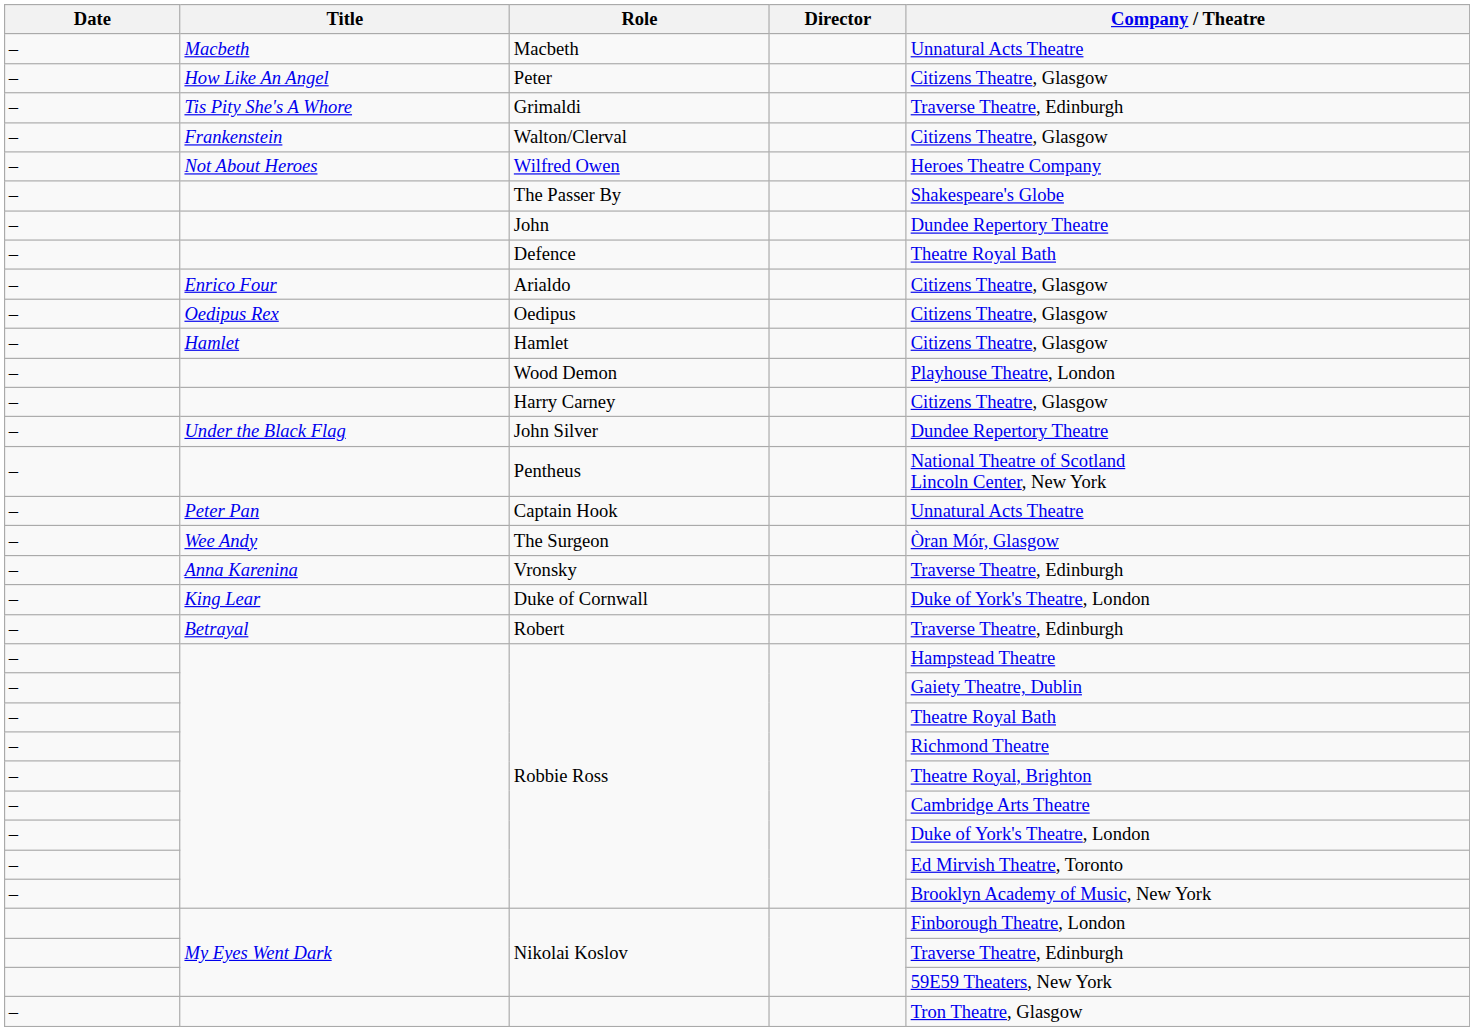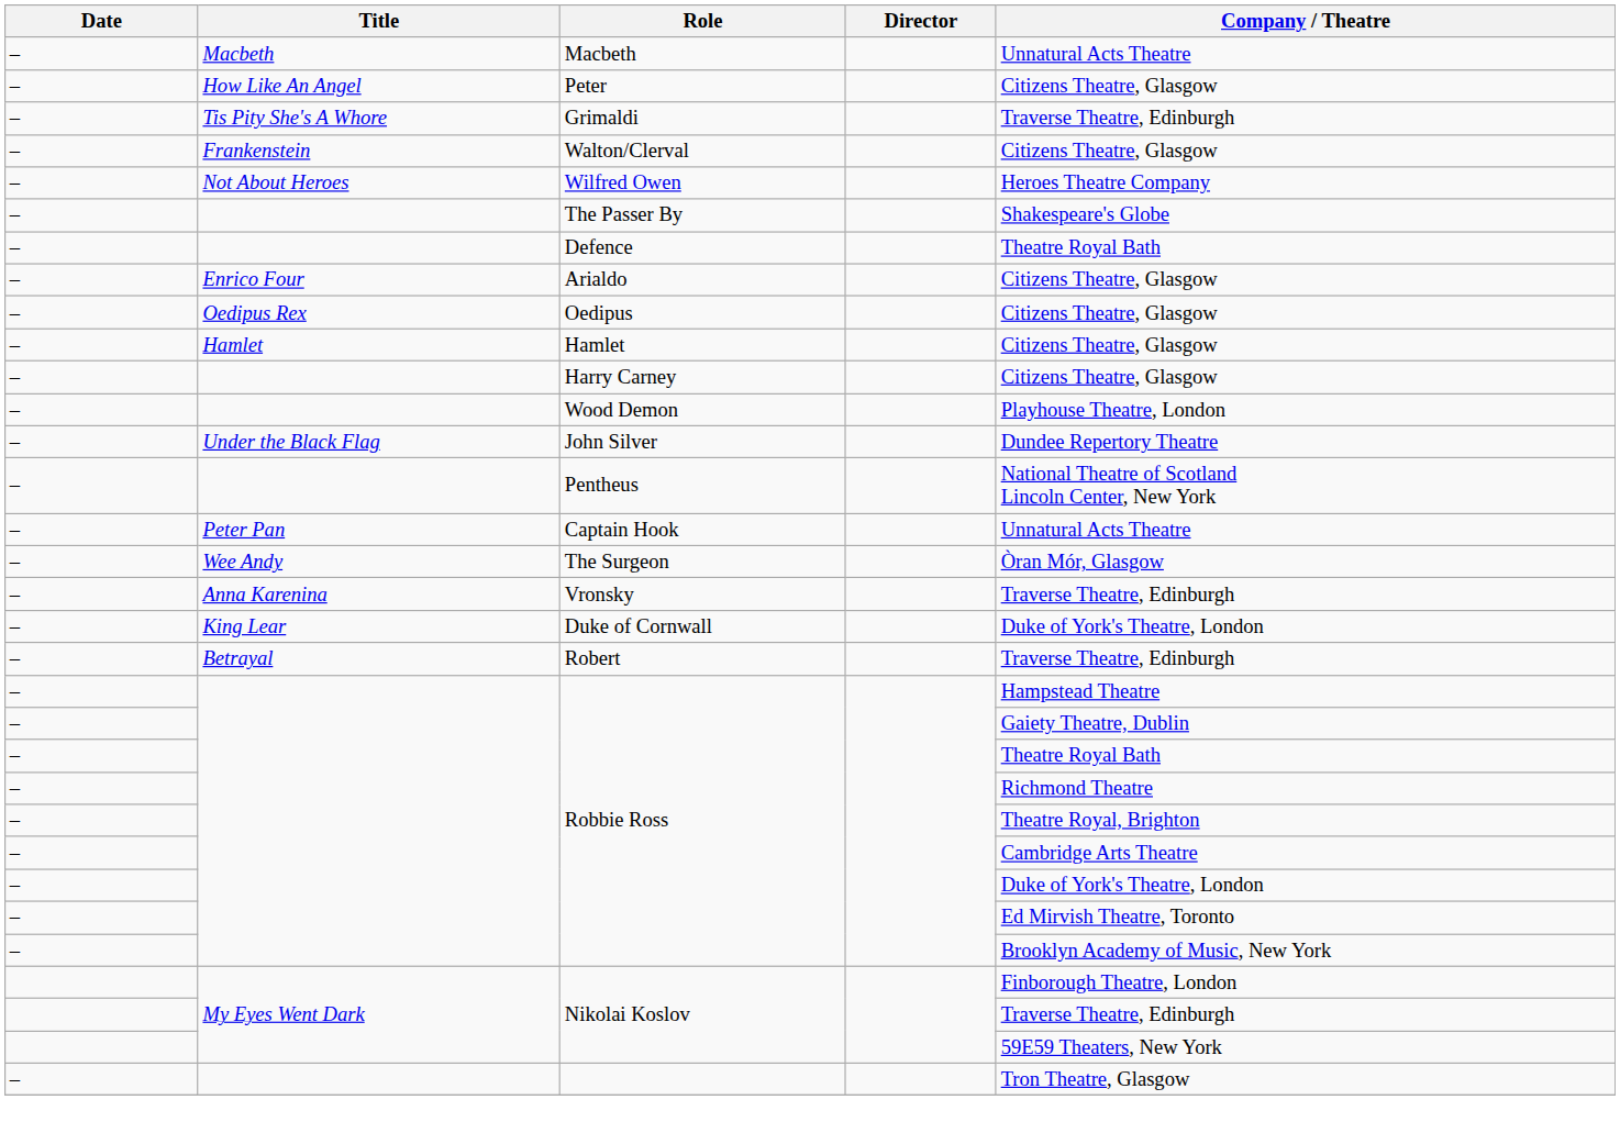 <table class="wikitable sortable" style="width:100%">
 <tr>
 <th style="width: 9em">Date</th>
 <th>Title</th>
 <th>Role</th>
 <th>Director</th>
 <th><a href='#'>Company</a> / Theatre<br></th>
 </tr>
 <tr id="Macbeth">
 <td> – </td>
 <td><em><a href='#'>Macbeth</a></em> </td>
 <td>Macbeth</td>
 <td></td>
 <td><a href='#'>Unnatural Acts Theatre</a></td>
 </tr>
 <tr id="How Like An Angel">
 <td> – </td>
 <td><em><a href='#'>How Like An Angel</a></em> </td>
 <td>Peter</td>
 <td></td>
 <td><a href='#'>Citizens Theatre</a>, Glasgow</td>
 </tr>
 <tr id="Tis Pity She's A Whore">
 <td> – </td>
 <td><em><a href='#'>Tis Pity She's A Whore</a></em> </td>
 <td>Grimaldi</td>
 <td></td>
 <td><a href='#'>Traverse Theatre</a>, Edinburgh</td>
 </tr>
 <tr id="Frankenstein">
 <td> – </td>
 <td><em><a href='#'>Frankenstein</a></em> </td>
 <td>Walton/Clerval</td>
 <td></td>
 <td><a href='#'>Citizens Theatre</a>, Glasgow</td>
 </tr>
 <tr id="Not About Heroes">
 <td> – </td>
 <td><em><a href='#'>Not About Heroes</a></em> </td>
 <td><a href='#'>Wilfred Owen</a></td>
 <td></td>
 <td><a href='#'>Heroes Theatre Company</a></td>
 </tr>
 <tr id="The Cherry Orchard">
 <td> – </td>
 <td><em></em> </td>
 <td>The Passer By</td>
 <td></td>
 <td><a href='#'>Shakespeare's Globe</a></td>
 </tr>
-<tr id="The Philanthropist">
-<td> – </td>
-<td><em></em> </td>
-<td>John</td>
-<td></td>
-<td><a href='#'>Dundee Repertory Theatre</a></td>
-</tr>
 <tr id="A Tale of Two Cities">
 <td> – </td>
 <td><em></em> </td>
 <td>Defence</td>
 <td></td>
 <td><a href='#'>Theatre Royal Bath</a></td>
 </tr>
 <tr id="Enrico Four">
 <td> – </td>
 <td><em><a href='#'>Enrico Four</a></em> </td>
 <td>Arialdo</td>
 <td></td>
 <td><a href='#'>Citizens Theatre</a>, Glasgow</td>
 </tr>
 <tr id="Oedipus Rex">
 <td> – </td>
 <td><em><a href='#'>Oedipus Rex</a></em> </td>
 <td>Oedipus</td>
 <td></td>
 <td><a href='#'>Citizens Theatre</a>, Glasgow</td>
 </tr>
 <tr id="Hamlet">
 <td> – </td>
 <td><em><a href='#'>Hamlet</a></em> </td>
 <td>Hamlet</td>
 <td></td>
 <td><a href='#'>Citizens Theatre</a>, Glasgow</td>
 </tr>
+<tr id="A Whistle in the Dark">
+<td> – </td>
+<td><em></em> </td>
+<td>Harry Carney</td>
+<td></td>
+<td><a href='#'>Citizens Theatre</a>, Glasgow</td>
+</tr>
 <tr id="The Wood Demon">
 <td> – </td>
 <td><em></em> </td>
 <td>Wood Demon</td>
 <td></td>
 <td><a href='#'>Playhouse Theatre</a>, London</td>
-</tr>
-<tr id="A Whistle in the Dark">
-<td> – </td>
-<td><em></em> </td>
-<td>Harry Carney</td>
-<td></td>
-<td><a href='#'>Citizens Theatre</a>, Glasgow</td>
 </tr>
 <tr id="Under The Black Flag">
 <td> – </td>
 <td><em><a href='#'>Under the Black Flag</a></em> </td>
 <td>John Silver</td>
 <td></td>
 <td><a href='#'>Dundee Repertory Theatre</a></td>
 </tr>
 <tr id="The Bacchae">
 <td> – </td>
 <td><em></em> </td>
 <td>Pentheus</td>
 <td></td>
 <td><a href='#'>National Theatre of Scotland</a> <br> <a href='#'>Lincoln Center</a>, New York</td>
 </tr>
 <tr id="Peter Pan">
 <td> – </td>
 <td><em><a href='#'>Peter Pan</a></em> </td>
 <td>Captain Hook</td>
 <td></td>
 <td><a href='#'>Unnatural Acts Theatre</a></td>
 </tr>
 <tr id="Wee Andy">
 <td> – </td>
 <td><em><a href='#'>Wee Andy</a></em> </td>
 <td>The Surgeon</td>
 <td></td>
 <td><a href='#'>Òran Mór, Glasgow</a></td>
 </tr>
 <tr id="Anna Karenina">
 <td> – </td>
 <td><em><a href='#'>Anna Karenina</a></em> </td>
 <td>Vronsky</td>
 <td></td>
 <td><a href='#'>Traverse Theatre</a>, Edinburgh</td>
 </tr>
 <tr id="King Lear">
 <td> – </td>
 <td><em><a href='#'>King Lear</a></em> </td>
 <td>Duke of Cornwall</td>
 <td></td>
 <td><a href='#'>Duke of York's Theatre</a>, London</td>
 </tr>
 <tr id="Betrayal">
 <td> – </td>
 <td><em><a href='#'>Betrayal</a></em> </td>
 <td>Robert</td>
 <td></td>
 <td><a href='#'>Traverse Theatre</a>, Edinburgh</td>
 </tr>
 <tr id="The Judas Kiss">
 <td> – </td>
 <td rowspan=9><em></em> </td>
 <td rowspan=9>Robbie Ross</td>
 <td rowspan=9></td>
 <td><a href='#'>Hampstead Theatre</a></td>
 </tr>
 <tr>
 <td> – </td>
 <td><a href='#'>Gaiety Theatre, Dublin</a></td>
 </tr>
 <tr>
 <td> – </td>
 <td><a href='#'>Theatre Royal Bath</a></td>
 </tr>
 <tr>
 <td> – </td>
 <td><a href='#'>Richmond Theatre</a></td>
 </tr>
 <tr>
 <td> – </td>
 <td><a href='#'>Theatre Royal, Brighton</a></td>
 </tr>
 <tr>
 <td> – </td>
 <td><a href='#'>Cambridge Arts Theatre</a></td>
 </tr>
 <tr>
 <td> – </td>
 <td><a href='#'>Duke of York's Theatre</a>, London</td>
 </tr>
 <tr>
 <td> – </td>
 <td><a href='#'>Ed Mirvish Theatre</a>, Toronto</td>
 </tr>
 <tr>
 <td> – </td>
 <td><a href='#'>Brooklyn Academy of Music</a>, New York</td>
 </tr>
 <tr id="My Eyes Went Dark">
 <td> </td>
 <td rowspan=3><em><a href='#'>My Eyes Went Dark</a></em> </td>
 <td rowspan=3>Nikolai Koslov</td>
 <td rowspan=3></td>
 <td><a href='#'>Finborough Theatre</a>, London</td>
 </tr>
 <tr>
 <td></td>
 <td><a href='#'>Traverse Theatre</a>, Edinburgh</td>
 </tr>
 <tr>
 <td></td>
 <td><a href='#'>59E59 Theaters</a>, New York</td>
 </tr>
 <tr id="The Mistress Contract">
 <td> – </td>
 <td><em></em> </td>
 <td></td>
 <td></td>
 <td><a href='#'>Tron Theatre</a>, Glasgow</td>
 </tr>
 <tr>
 </tr>
 </table>
